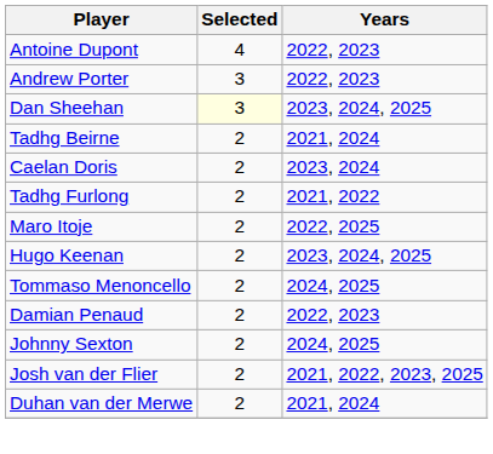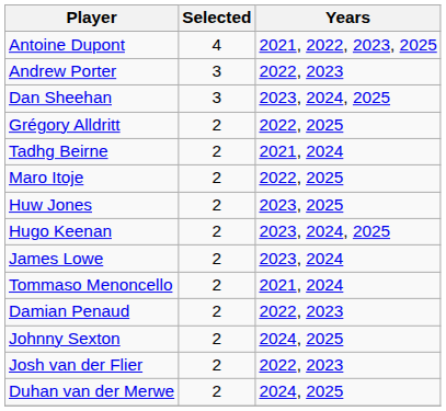 <table class="wikitable">
 <tr>
 <th scope=col>Player</th>
 <th scope=col>Selected</th>
 <th scope=col>Years</th>
 </tr>
 <tr>
 <td> <a href='#'>Antoine Dupont</a></td>
 <td align="center">4</td>
-<td><a href='#'>2022</a>, <a href='#'>2023</a></td>
+<td><a href='#'>2021</a>, <a href='#'>2022</a>, <a href='#'>2023</a>, <a href='#'>2025</a></td>
 </tr>
 <tr>
 <td> <a href='#'>Andrew Porter</a></td>
 <td align="center">3</td>
 <td><a href='#'>2022</a>, <a href='#'>2023</a></td>
 </tr>
 <tr>
 <td> <a href='#'>Dan Sheehan</a></td>
-<td align="center" style="background: lightyellow;">3</td>
+<td align="center">3</td>
 <td><a href='#'>2023</a>, <a href='#'>2024</a>, <a href='#'>2025</a></td>
+</tr>
+<tr>
+<td> <a href='#'>Grégory Alldritt</a></td>
+<td align="center">2</td>
+<td><a href='#'>2022</a>, <a href='#'>2025</a></td>
 </tr>
 <tr>
 <td> <a href='#'>Tadhg Beirne</a></td>
 <td align="center">2</td>
 <td><a href='#'>2021</a>, <a href='#'>2024</a></td>
 </tr>
 <tr>
-<td> <a href='#'>Caelan Doris</a></td>
-<td align="center">2</td>
-<td><a href='#'>2023</a>, <a href='#'>2024</a></td>
-</tr>
-<tr>
-<td> <a href='#'>Tadhg Furlong</a></td>
-<td align="center">2</td>
-<td><a href='#'>2021</a>, <a href='#'>2022</a></td>
-</tr>
-<tr>
 <td> <a href='#'>Maro Itoje</a></td>
 <td align="center">2</td>
 <td><a href='#'>2022</a>, <a href='#'>2025</a></td>
+</tr>
+<tr>
+<td> <a href='#'>Huw Jones</a></td>
+<td align="center">2</td>
+<td><a href='#'>2023</a>, <a href='#'>2025</a></td>
 </tr>
 <tr>
 <td> <a href='#'>Hugo Keenan</a></td>
 <td align="center">2</td>
 <td><a href='#'>2023</a>, <a href='#'>2024</a>, <a href='#'>2025</a></td>
 </tr>
 <tr>
+<td> <a href='#'>James Lowe</a></td>
+<td align="center">2</td>
+<td><a href='#'>2023</a>, <a href='#'>2024</a></td>
+</tr>
+<tr>
 <td> <a href='#'>Tommaso Menoncello</a></td>
 <td align="center">2</td>
-<td><a href='#'>2024</a>, <a href='#'>2025</a></td>
+<td><a href='#'>2021</a>, <a href='#'>2024</a></td>
 </tr>
 <tr>
 <td> <a href='#'>Damian Penaud</a></td>
 <td align="center">2</td>
 <td><a href='#'>2022</a>, <a href='#'>2023</a></td>
 </tr>
 <tr>
 <td> <a href='#'>Johnny Sexton</a></td>
 <td align="center">2</td>
 <td><a href='#'>2024</a>, <a href='#'>2025</a></td>
 </tr>
 <tr>
 <td> <a href='#'>Josh van der Flier</a></td>
 <td align="center">2</td>
-<td><a href='#'>2021</a>, <a href='#'>2022</a>, <a href='#'>2023</a>, <a href='#'>2025</a></td>
+<td><a href='#'>2022</a>, <a href='#'>2023</a></td>
 </tr>
 <tr>
 <td> <a href='#'>Duhan van der Merwe</a></td>
 <td align="center">2</td>
-<td><a href='#'>2021</a>, <a href='#'>2024</a></td>
+<td><a href='#'>2024</a>, <a href='#'>2025</a></td>
 </tr>
 <tr>
 </tr>
 </table>
